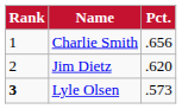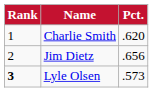 <table class="wikitable">
 <tr>
 <th style="background: #C41230; color:white;">Rank</th>
 <th style="background: #C41230; color:white;">Name</th>
 <th style="background: #C41230; color:white;">Pct.</th>
 </tr>
 <tr>
 <td>1</td>
 <td><a href='#'>Charlie Smith</a></td>
-<td>.656</td>
+<td>.620</td>
 </tr>
 <tr>
 <td>2</td>
 <td><a href='#'>Jim Dietz</a></td>
-<td>.620</td>
+<td>.656</td>
 </tr>
 <tr>
 <td><strong>3</strong></td>
 <td><a href='#'>Lyle Olsen</a></td>
 <td>.573</td>
 </tr>
 </table>
